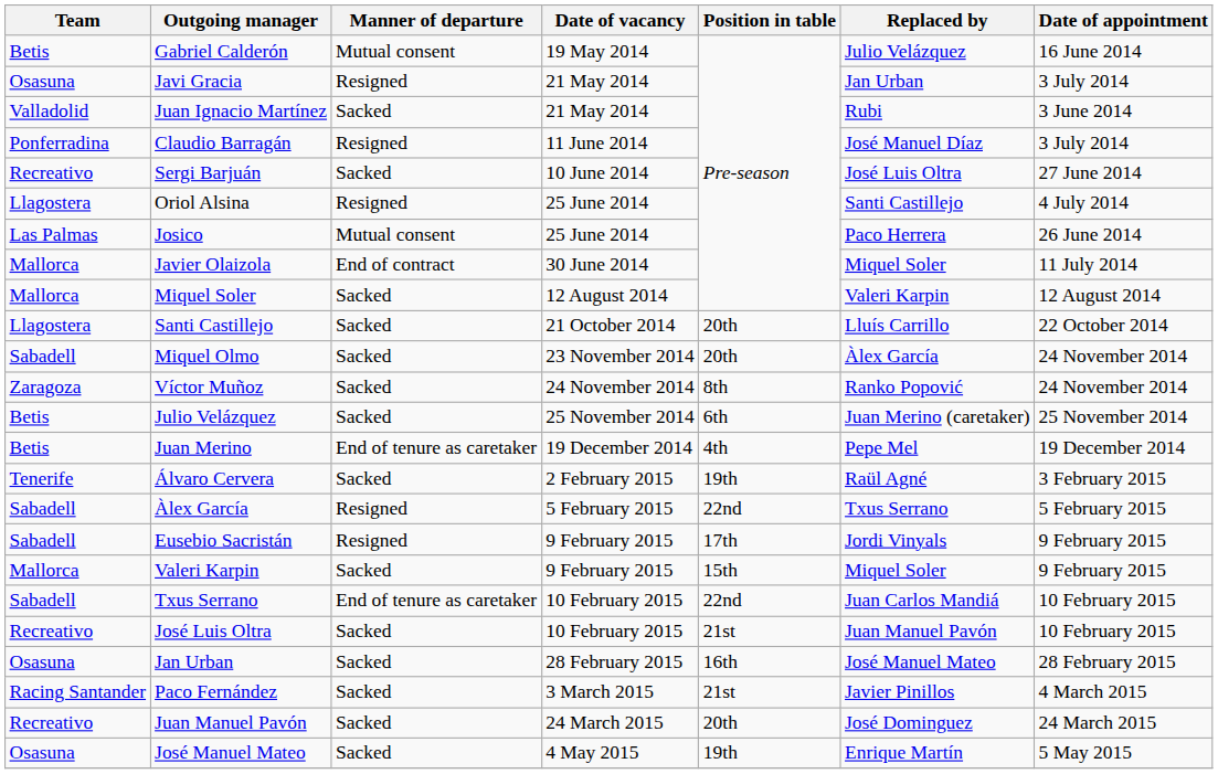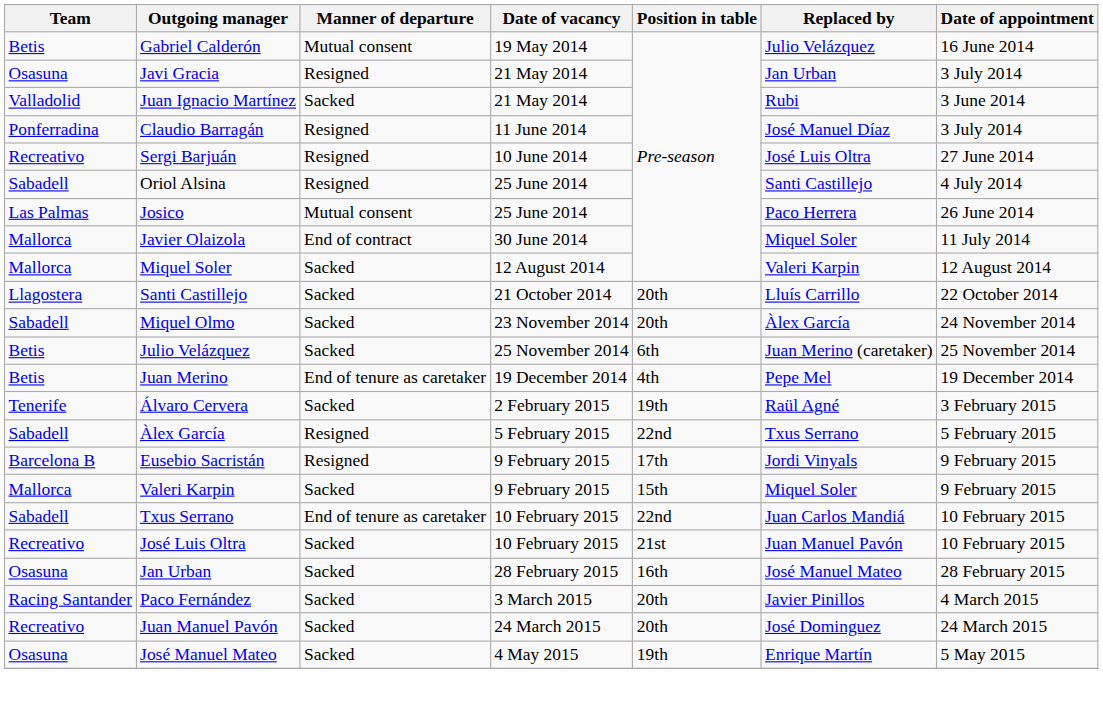 <table class="wikitable sortable">
 <tr>
 <th>Team</th>
 <th>Outgoing manager</th>
 <th>Manner of departure</th>
 <th>Date of vacancy</th>
 <th>Position in table</th>
 <th>Replaced by</th>
 <th>Date of appointment</th>
 </tr>
 <tr>
 <td><a href='#'>Betis</a></td>
 <td><a href='#'>Gabriel Calderón</a></td>
 <td>Mutual consent</td>
 <td>19 May 2014</td>
 <td rowspan=9><em>Pre-season</em></td>
 <td><a href='#'>Julio Velázquez</a></td>
 <td>16 June 2014</td>
 </tr>
 <tr>
 <td><a href='#'>Osasuna</a></td>
 <td><a href='#'>Javi Gracia</a></td>
 <td>Resigned</td>
 <td>21 May 2014</td>
 <td><a href='#'>Jan Urban</a></td>
 <td>3 July 2014</td>
 </tr>
 <tr>
 <td><a href='#'>Valladolid</a></td>
 <td><a href='#'>Juan Ignacio Martínez</a></td>
 <td>Sacked</td>
 <td>21 May 2014</td>
 <td><a href='#'>Rubi</a></td>
 <td>3 June 2014</td>
 </tr>
 <tr>
 <td><a href='#'>Ponferradina</a></td>
 <td><a href='#'>Claudio Barragán</a></td>
 <td>Resigned</td>
 <td>11 June 2014</td>
 <td><a href='#'>José Manuel Díaz</a></td>
 <td>3 July 2014</td>
 </tr>
 <tr>
 <td><a href='#'>Recreativo</a></td>
 <td><a href='#'>Sergi Barjuán</a></td>
-<td>Sacked</td>
+<td>Resigned</td>
 <td>10 June 2014</td>
 <td><a href='#'>José Luis Oltra</a></td>
 <td>27 June 2014</td>
 </tr>
 <tr>
-<td><a href='#'>Llagostera</a></td>
+<td><a href='#'>Sabadell</a></td>
 <td>Oriol Alsina</td>
 <td>Resigned</td>
 <td>25 June 2014</td>
 <td><a href='#'>Santi Castillejo</a></td>
 <td>4 July 2014</td>
 </tr>
 <tr>
 <td><a href='#'>Las Palmas</a></td>
 <td><a href='#'>Josico</a></td>
 <td>Mutual consent</td>
 <td>25 June 2014</td>
 <td><a href='#'>Paco Herrera</a></td>
 <td>26 June 2014</td>
 </tr>
 <tr>
 <td><a href='#'>Mallorca</a></td>
 <td><a href='#'>Javier Olaizola</a></td>
 <td>End of contract</td>
 <td>30 June 2014</td>
 <td><a href='#'>Miquel Soler</a></td>
 <td>11 July 2014</td>
 </tr>
 <tr>
 <td><a href='#'>Mallorca</a></td>
 <td><a href='#'>Miquel Soler</a></td>
 <td>Sacked</td>
 <td>12 August 2014</td>
 <td><a href='#'>Valeri Karpin</a></td>
 <td>12 August 2014</td>
 </tr>
 <tr>
 <td><a href='#'>Llagostera</a></td>
 <td><a href='#'>Santi Castillejo</a></td>
 <td>Sacked</td>
 <td>21 October 2014</td>
 <td>20th</td>
 <td><a href='#'>Lluís Carrillo</a></td>
 <td>22 October 2014</td>
 </tr>
 <tr>
 <td><a href='#'>Sabadell</a></td>
 <td><a href='#'>Miquel Olmo</a></td>
 <td>Sacked</td>
 <td>23 November 2014</td>
 <td>20th</td>
 <td><a href='#'>Àlex García</a></td>
 <td>24 November 2014</td>
 </tr>
 <tr>
-<td><a href='#'>Zaragoza</a></td>
-<td><a href='#'>Víctor Muñoz</a></td>
-<td>Sacked</td>
-<td>24 November 2014</td>
-<td>8th</td>
-<td><a href='#'>Ranko Popović</a></td>
-<td>24 November 2014</td>
-</tr>
-<tr>
 <td><a href='#'>Betis</a></td>
 <td><a href='#'>Julio Velázquez</a></td>
 <td>Sacked</td>
 <td>25 November 2014</td>
 <td>6th</td>
 <td><a href='#'>Juan Merino</a> (caretaker)</td>
 <td>25 November 2014</td>
 </tr>
 <tr>
 <td><a href='#'>Betis</a></td>
 <td><a href='#'>Juan Merino</a></td>
 <td>End of tenure as caretaker</td>
 <td>19 December 2014</td>
 <td>4th</td>
 <td><a href='#'>Pepe Mel</a></td>
 <td>19 December 2014</td>
 </tr>
 <tr>
 <td><a href='#'>Tenerife</a></td>
 <td><a href='#'>Álvaro Cervera</a></td>
 <td>Sacked</td>
 <td>2 February 2015</td>
 <td>19th</td>
 <td><a href='#'>Raül Agné</a></td>
 <td>3 February 2015</td>
 </tr>
 <tr>
 <td><a href='#'>Sabadell</a></td>
 <td><a href='#'>Àlex García</a></td>
 <td>Resigned</td>
 <td>5 February 2015</td>
 <td>22nd</td>
 <td><a href='#'>Txus Serrano</a></td>
 <td>5 February 2015</td>
 </tr>
 <tr>
-<td><a href='#'>Sabadell</a></td>
+<td><a href='#'>Barcelona B</a></td>
 <td><a href='#'>Eusebio Sacristán</a></td>
 <td>Resigned</td>
 <td>9 February 2015</td>
 <td>17th</td>
 <td><a href='#'>Jordi Vinyals</a></td>
 <td>9 February 2015</td>
 </tr>
 <tr>
 <td><a href='#'>Mallorca</a></td>
 <td><a href='#'>Valeri Karpin</a></td>
 <td>Sacked</td>
 <td>9 February 2015</td>
 <td>15th</td>
 <td><a href='#'>Miquel Soler</a></td>
 <td>9 February 2015</td>
 </tr>
 <tr>
 <td><a href='#'>Sabadell</a></td>
 <td><a href='#'>Txus Serrano</a></td>
 <td>End of tenure as caretaker</td>
 <td>10 February 2015</td>
 <td>22nd</td>
 <td><a href='#'>Juan Carlos Mandiá</a></td>
 <td>10 February 2015</td>
 </tr>
 <tr>
 <td><a href='#'>Recreativo</a></td>
 <td><a href='#'>José Luis Oltra</a></td>
 <td>Sacked</td>
 <td>10 February 2015</td>
 <td>21st</td>
 <td><a href='#'>Juan Manuel Pavón</a></td>
 <td>10 February 2015</td>
 </tr>
 <tr>
 <td><a href='#'>Osasuna</a></td>
 <td><a href='#'>Jan Urban</a></td>
 <td>Sacked</td>
 <td>28 February 2015</td>
 <td>16th</td>
 <td><a href='#'>José Manuel Mateo</a></td>
 <td>28 February 2015</td>
 </tr>
 <tr>
 <td><a href='#'>Racing Santander</a></td>
 <td><a href='#'>Paco Fernández</a></td>
 <td>Sacked</td>
 <td>3 March 2015</td>
-<td>21st</td>
+<td>20th</td>
 <td><a href='#'>Javier Pinillos</a></td>
 <td>4 March 2015</td>
 </tr>
 <tr>
 <td><a href='#'>Recreativo</a></td>
 <td><a href='#'>Juan Manuel Pavón</a></td>
 <td>Sacked</td>
 <td>24 March 2015</td>
 <td>20th</td>
 <td><a href='#'>José Dominguez</a></td>
 <td>24 March 2015</td>
 </tr>
 <tr>
 <td><a href='#'>Osasuna</a></td>
 <td><a href='#'>José Manuel Mateo</a></td>
 <td>Sacked</td>
 <td>4 May 2015</td>
 <td>19th</td>
 <td><a href='#'>Enrique Martín</a></td>
 <td>5 May 2015</td>
 </tr>
 <tr>
 </tr>
 </table>
